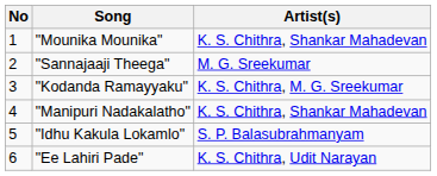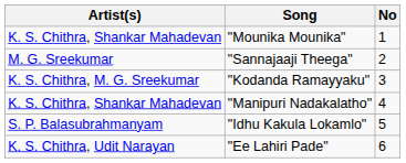 <table class="wikitable">
 <tr>
+<th>Artist(s)</th>
+<th>Song</th>
 <th>No</th>
-<th>Song</th>
-<th>Artist(s)</th>
 </tr>
 <tr>
+<td><a href='#'>K. S. Chithra</a>, <a href='#'>Shankar Mahadevan</a></td>
+<td>"Mounika Mounika"</td>
 <td>1</td>
-<td>"Mounika Mounika"</td>
-<td><a href='#'>K. S. Chithra</a>, <a href='#'>Shankar Mahadevan</a></td>
 </tr>
 <tr>
+<td><a href='#'>M. G. Sreekumar</a></td>
+<td>"Sannajaaji Theega"</td>
 <td>2</td>
-<td>"Sannajaaji Theega"</td>
-<td><a href='#'>M. G. Sreekumar</a></td>
 </tr>
 <tr>
+<td><a href='#'>K. S. Chithra</a>, <a href='#'>M. G. Sreekumar</a></td>
+<td>"Kodanda Ramayyaku"</td>
 <td>3</td>
-<td>"Kodanda Ramayyaku"</td>
-<td><a href='#'>K. S. Chithra</a>, <a href='#'>M. G. Sreekumar</a></td>
 </tr>
 <tr>
+<td><a href='#'>K. S. Chithra</a>, <a href='#'>Shankar Mahadevan</a></td>
+<td>"Manipuri Nadakalatho"</td>
 <td>4</td>
-<td>"Manipuri Nadakalatho"</td>
-<td><a href='#'>K. S. Chithra</a>, <a href='#'>Shankar Mahadevan</a></td>
 </tr>
 <tr>
+<td><a href='#'>S. P. Balasubrahmanyam</a></td>
+<td>"Idhu Kakula Lokamlo"</td>
 <td>5</td>
-<td>"Idhu Kakula Lokamlo"</td>
-<td><a href='#'>S. P. Balasubrahmanyam</a></td>
 </tr>
 <tr>
+<td><a href='#'>K. S. Chithra</a>, <a href='#'>Udit Narayan</a></td>
+<td>"Ee Lahiri Pade"</td>
 <td>6</td>
-<td>"Ee Lahiri Pade"</td>
-<td><a href='#'>K. S. Chithra</a>, <a href='#'>Udit Narayan</a></td>
 </tr>
 </table>
